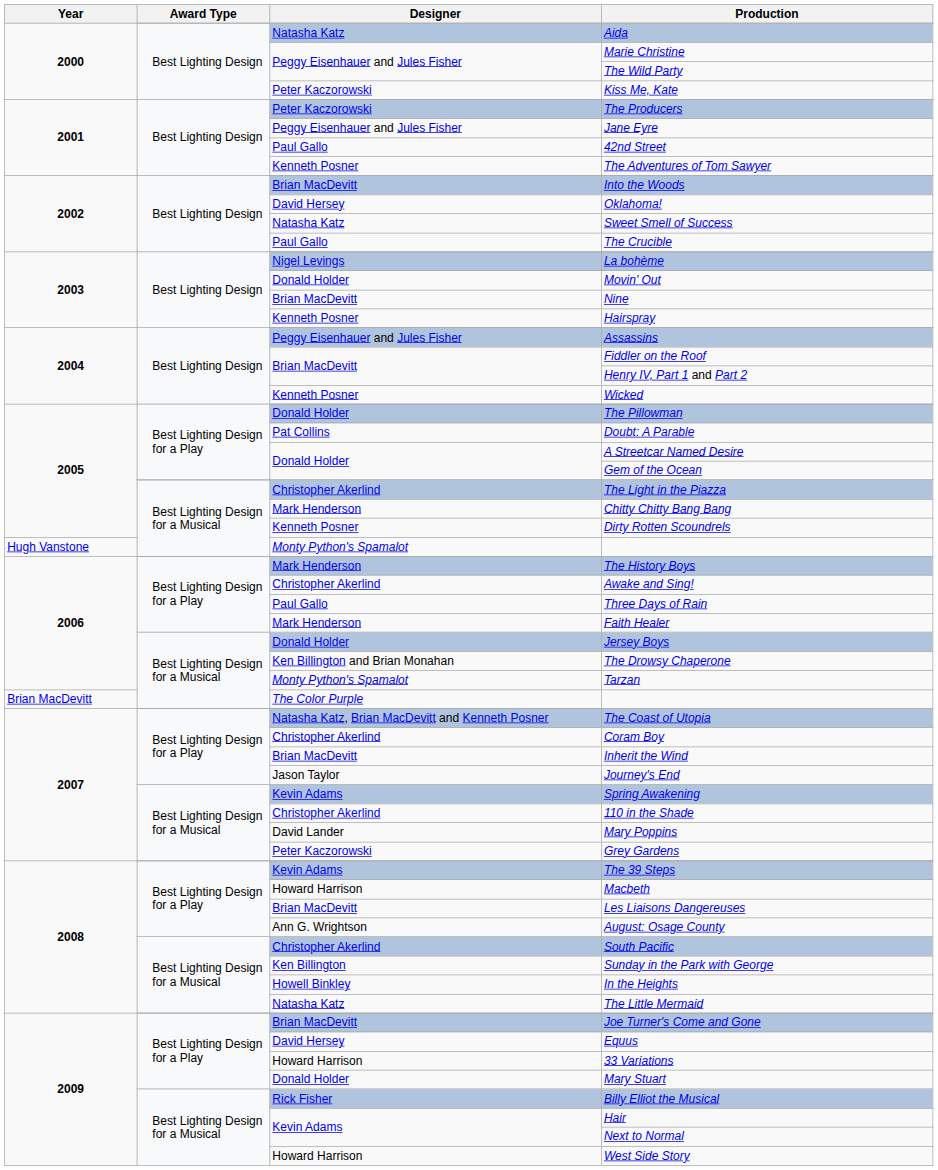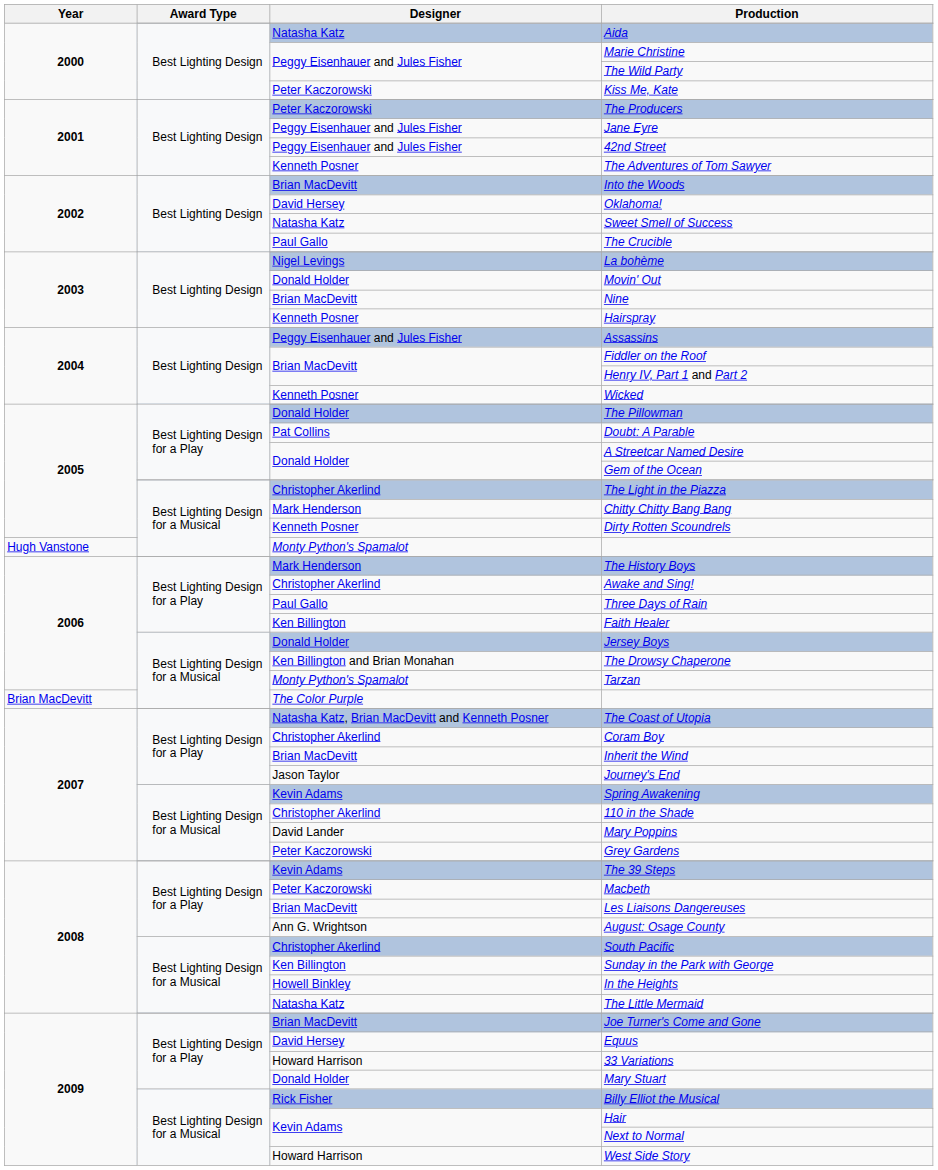 <table class="wikitable" style="width:98%;">
 <tr style="background:#bebebe;">
 <th style="width:10%;">Year</th>
 <th style="width:10%;">Award Type</th>
 <th style="width:25%;">Designer</th>
 <th style="width:25%;">Production</th>
 </tr>
 <tr>
 <td rowspan="5" align="center"><strong>2000</strong><br></td>
 </tr>
 <tr style="background:#B0C4DE">
 <td rowspan="5" style="background:#f8f9fa; padding-left:20px;">Best Lighting Design</td>
 <td><a href='#'>Natasha Katz</a></td>
 <td><em><a href='#'>Aida</a></em></td>
 </tr>
 <tr>
 <td rowspan="2"><a href='#'>Peggy Eisenhauer</a> and <a href='#'>Jules Fisher</a></td>
 <td><em><a href='#'>Marie Christine</a></em></td>
 </tr>
 <tr>
 <td><em><a href='#'>The Wild Party</a></em></td>
 </tr>
 <tr>
 <td><a href='#'>Peter Kaczorowski</a></td>
 <td><em><a href='#'>Kiss Me, Kate</a></em></td>
 </tr>
 <tr>
 <td rowspan="5" align="center"><strong>2001</strong><br></td>
 </tr>
 <tr style="background:#B0C4DE">
 <td rowspan="5" style="background:#f8f9fa; padding-left:20px;">Best Lighting Design</td>
 <td><a href='#'>Peter Kaczorowski</a></td>
 <td><em><a href='#'>The Producers</a></em></td>
 </tr>
 <tr>
 <td><a href='#'>Peggy Eisenhauer</a> and <a href='#'>Jules Fisher</a></td>
 <td><em><a href='#'>Jane Eyre</a></em></td>
 </tr>
 <tr>
-<td><a href='#'>Paul Gallo</a></td>
+<td><a href='#'>Peggy Eisenhauer</a> and <a href='#'>Jules Fisher</a></td>
 <td><em><a href='#'>42nd Street</a></em></td>
 </tr>
 <tr>
 <td><a href='#'>Kenneth Posner</a></td>
 <td><em><a href='#'>The Adventures of Tom Sawyer</a></em></td>
 </tr>
 <tr>
 <td rowspan="5" align="center"><strong>2002</strong><br></td>
 </tr>
 <tr style="background:#B0C4DE">
 <td rowspan="5" style="background:#f8f9fa; padding-left:20px;">Best Lighting Design</td>
 <td><a href='#'>Brian MacDevitt</a></td>
 <td><em><a href='#'>Into the Woods</a></em></td>
 </tr>
 <tr>
 <td><a href='#'>David Hersey</a></td>
 <td><em><a href='#'>Oklahoma!</a></em></td>
 </tr>
 <tr>
 <td><a href='#'>Natasha Katz</a></td>
 <td><em><a href='#'>Sweet Smell of Success</a></em></td>
 </tr>
 <tr>
 <td><a href='#'>Paul Gallo</a></td>
 <td><em><a href='#'>The Crucible</a></em></td>
 </tr>
 <tr>
 <td rowspan="5" align="center"><strong>2003</strong><br></td>
 </tr>
 <tr style="background:#B0C4DE">
 <td rowspan="5" style="background:#f8f9fa; padding-left:20px;">Best Lighting Design</td>
 <td><a href='#'>Nigel Levings</a></td>
 <td><em><a href='#'>La bohème</a></em></td>
 </tr>
 <tr>
 <td><a href='#'>Donald Holder</a></td>
 <td><em><a href='#'>Movin' Out</a></em></td>
 </tr>
 <tr>
 <td><a href='#'>Brian MacDevitt</a></td>
 <td><em><a href='#'>Nine</a></em></td>
 </tr>
 <tr>
 <td><a href='#'>Kenneth Posner</a></td>
 <td><em><a href='#'>Hairspray</a></em></td>
 </tr>
 <tr>
 <td rowspan="5" align="center"><strong>2004</strong><br></td>
 </tr>
 <tr style="background:#B0C4DE">
 <td rowspan="5" style="background:#f8f9fa; padding-left:20px;">Best Lighting Design</td>
 <td><a href='#'>Peggy Eisenhauer</a> and <a href='#'>Jules Fisher</a></td>
 <td><em><a href='#'>Assassins</a></em></td>
 </tr>
 <tr>
 <td rowspan="2"><a href='#'>Brian MacDevitt</a></td>
 <td><em><a href='#'>Fiddler on the Roof</a></em></td>
 </tr>
 <tr>
 <td><em><a href='#'>Henry IV, Part 1</a></em> and <em><a href='#'>Part 2</a></em></td>
 </tr>
 <tr>
 <td><a href='#'>Kenneth Posner</a></td>
 <td><em><a href='#'>Wicked</a></em></td>
 </tr>
 <tr>
 <td rowspan="9" align="center"><strong>2005</strong><br></td>
 </tr>
 <tr style="background:#B0C4DE">
 <td rowspan="4" style="background:#f8f9fa; padding-left:20px;">Best Lighting Design <br>for a Play</td>
 <td><a href='#'>Donald Holder</a></td>
 <td><em><a href='#'>The Pillowman</a></em></td>
 </tr>
 <tr>
 <td><a href='#'>Pat Collins</a></td>
 <td><em><a href='#'>Doubt: A Parable</a></em></td>
 </tr>
 <tr>
 <td rowspan="2"><a href='#'>Donald Holder</a></td>
 <td><em><a href='#'>A Streetcar Named Desire</a></em></td>
 </tr>
 <tr>
 <td><em><a href='#'>Gem of the Ocean</a></em></td>
 </tr>
 <tr>
 </tr>
 <tr style="background:#B0C4DE">
 <td rowspan="4" style="background:#f8f9fa; padding-left:20px;">Best Lighting Design <br>for a Musical</td>
 <td><a href='#'>Christopher Akerlind</a></td>
 <td><em><a href='#'>The Light in the Piazza</a></em></td>
 </tr>
 <tr>
 <td><a href='#'>Mark Henderson</a></td>
 <td><em><a href='#'>Chitty Chitty Bang Bang</a></em></td>
 </tr>
 <tr>
 <td><a href='#'>Kenneth Posner</a></td>
 <td><em><a href='#'>Dirty Rotten Scoundrels</a></em></td>
 </tr>
 <tr>
 <td><a href='#'>Hugh Vanstone</a></td>
 <td><em><a href='#'>Monty Python's Spamalot</a></em></td>
 </tr>
 <tr>
 <td rowspan="9" align="center"><strong>2006</strong><br></td>
 </tr>
 <tr>
 </tr>
 <tr style="background:#B0C4DE">
 <td rowspan="4" style="background:#f8f9fa; padding-left:20px;">Best Lighting Design <br>for a Play</td>
 <td><a href='#'>Mark Henderson</a></td>
 <td><em><a href='#'>The History Boys</a></em></td>
 </tr>
 <tr>
 <td><a href='#'>Christopher Akerlind</a></td>
 <td><em><a href='#'>Awake and Sing!</a></em></td>
 </tr>
 <tr>
 <td><a href='#'>Paul Gallo</a></td>
 <td><em><a href='#'>Three Days of Rain</a></em></td>
 </tr>
 <tr>
-<td><a href='#'>Mark Henderson</a></td>
+<td><a href='#'>Ken Billington</a></td>
 <td><em><a href='#'>Faith Healer</a></em></td>
 </tr>
 <tr style="background:#B0C4DE">
 <td rowspan="4" style="background:#f8f9fa; padding-left:20px;">Best Lighting Design <br>for a Musical</td>
 <td><a href='#'>Donald Holder</a></td>
 <td><em><a href='#'>Jersey Boys</a></em></td>
 </tr>
 <tr>
 <td><a href='#'>Ken Billington</a> and Brian Monahan</td>
 <td><em><a href='#'>The Drowsy Chaperone</a></em></td>
 </tr>
 <tr>
 <td><em><a href='#'>Monty Python's Spamalot</a></em></td>
 <td><em><a href='#'>Tarzan</a></em></td>
 </tr>
 <tr>
 <td><a href='#'>Brian MacDevitt</a></td>
 <td><em><a href='#'>The Color Purple</a></em></td>
 </tr>
 <tr>
 <td rowspan="9" align="center"><strong>2007</strong><br></td>
 </tr>
 <tr style="background:#B0C4DE">
 <td rowspan="4" style="background:#f8f9fa; padding-left:20px;">Best Lighting Design <br>for a Play</td>
 <td><a href='#'>Natasha Katz</a>, <a href='#'>Brian MacDevitt</a> and <a href='#'>Kenneth Posner</a></td>
 <td><em><a href='#'>The Coast of Utopia</a></em></td>
 </tr>
 <tr>
 <td><a href='#'>Christopher Akerlind</a></td>
 <td><em><a href='#'>Coram Boy</a></em></td>
 </tr>
 <tr>
 <td><a href='#'>Brian MacDevitt</a></td>
 <td><em><a href='#'>Inherit the Wind</a></em></td>
 </tr>
 <tr>
 <td>Jason Taylor</td>
 <td><em><a href='#'>Journey's End</a></em></td>
 </tr>
 <tr style="background:#B0C4DE">
 <td rowspan="4" style="background:#f8f9fa; padding-left:20px;">Best Lighting Design <br>for a Musical</td>
 <td><a href='#'>Kevin Adams</a></td>
 <td><em><a href='#'>Spring Awakening</a></em></td>
 </tr>
 <tr>
 <td><a href='#'>Christopher Akerlind</a></td>
 <td><em><a href='#'>110 in the Shade</a></em></td>
 </tr>
 <tr>
 <td>David Lander</td>
 <td><em><a href='#'>Mary Poppins</a></em></td>
 </tr>
 <tr>
 <td><a href='#'>Peter Kaczorowski</a></td>
 <td><em><a href='#'>Grey Gardens</a></em></td>
 </tr>
 <tr>
 <td rowspan="9" align="center"><strong>2008</strong><br></td>
 </tr>
 <tr style="background:#B0C4DE">
 <td rowspan="4" style="background:#f8f9fa; padding-left:20px;">Best Lighting Design <br>for a Play</td>
 <td><a href='#'>Kevin Adams</a></td>
 <td><em><a href='#'>The 39 Steps</a></em></td>
 </tr>
 <tr>
-<td>Howard Harrison</td>
+<td><a href='#'>Peter Kaczorowski</a></td>
 <td><em><a href='#'>Macbeth</a></em></td>
 </tr>
 <tr>
 <td><a href='#'>Brian MacDevitt</a></td>
 <td><em><a href='#'>Les Liaisons Dangereuses</a></em></td>
 </tr>
 <tr>
 <td>Ann G. Wrightson</td>
 <td><em><a href='#'>August: Osage County</a></em></td>
 </tr>
 <tr style="background:#B0C4DE">
 <td rowspan="4" style="background:#f8f9fa; padding-left:20px;">Best Lighting Design <br>for a Musical</td>
 <td><a href='#'>Christopher Akerlind</a></td>
 <td><em><a href='#'>South Pacific</a></em></td>
 </tr>
 <tr>
 <td><a href='#'>Ken Billington</a></td>
 <td><em><a href='#'>Sunday in the Park with George</a></em></td>
 </tr>
 <tr>
 <td><a href='#'>Howell Binkley</a></td>
 <td><em><a href='#'>In the Heights</a></em></td>
 </tr>
 <tr>
 <td><a href='#'>Natasha Katz</a></td>
 <td><em><a href='#'>The Little Mermaid</a></em></td>
 </tr>
 <tr>
 <td rowspan="9" align="center"><strong>2009</strong><br></td>
 </tr>
 <tr style="background:#B0C4DE">
 <td rowspan="4" style="background:#f8f9fa; padding-left:20px;">Best Lighting Design <br>for a Play</td>
 <td><a href='#'>Brian MacDevitt</a></td>
 <td><em><a href='#'>Joe Turner's Come and Gone</a></em></td>
 </tr>
 <tr>
 <td><a href='#'>David Hersey</a></td>
 <td><em><a href='#'>Equus</a></em></td>
 </tr>
 <tr>
 <td>Howard Harrison</td>
 <td><em><a href='#'>33 Variations</a></em></td>
 </tr>
 <tr>
 <td><a href='#'>Donald Holder</a></td>
 <td><em><a href='#'>Mary Stuart</a></em></td>
 </tr>
 <tr style="background:#B0C4DE">
 <td rowspan="4" style="background:#f8f9fa; padding-left:20px;">Best Lighting Design <br>for a Musical</td>
 <td><a href='#'>Rick Fisher</a></td>
 <td><em><a href='#'>Billy Elliot the Musical</a></em></td>
 </tr>
 <tr>
 <td rowspan="2"><a href='#'>Kevin Adams</a></td>
 <td><em><a href='#'>Hair</a></em></td>
 </tr>
 <tr>
 <td><em><a href='#'>Next to Normal</a></em></td>
 </tr>
 <tr>
 <td>Howard Harrison</td>
 <td><em><a href='#'>West Side Story</a></em></td>
 </tr>
 </table>
